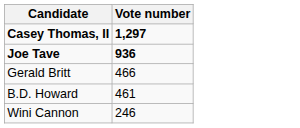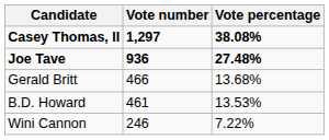 <table class="wikitable">
 <tr>
 <th>Candidate</th>
 <th>Vote number</th>
+<th>Vote percentage</th>
 </tr>
 <tr>
 <td><strong>Casey Thomas, II</strong></td>
 <td><strong>1,297</strong></td>
+<td><strong>38.08%</strong></td>
 </tr>
 <tr>
 <td><strong>Joe Tave</strong></td>
 <td><strong>936</strong></td>
+<td><strong>27.48%</strong></td>
 </tr>
 <tr>
 <td>Gerald Britt</td>
 <td>466</td>
+<td>13.68%</td>
 </tr>
 <tr>
 <td>B.D. Howard</td>
 <td>461</td>
+<td>13.53%</td>
 </tr>
 <tr>
 <td>Wini Cannon</td>
 <td>246</td>
+<td>7.22%</td>
 </tr>
 </table>
